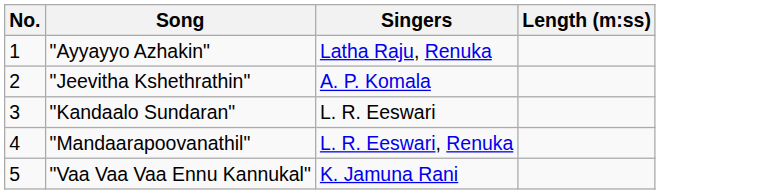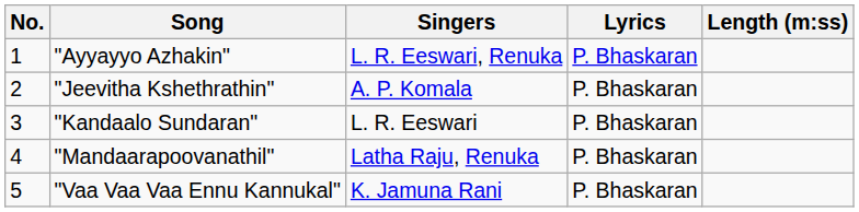 <table class="wikitable" style="font-size:95%;">
 <tr>
 <th>No.</th>
 <th>Song</th>
 <th>Singers</th>
+<th>Lyrics</th>
 <th>Length (m:ss)</th>
 </tr>
 <tr>
 <td>1</td>
 <td>"Ayyayyo Azhakin"</td>
-<td><a href='#'>Latha Raju</a>, <a href='#'>Renuka</a></td>
+<td><a href='#'>L. R. Eeswari</a>, <a href='#'>Renuka</a></td>
+<td><a href='#'>P. Bhaskaran</a></td>
 <td></td>
 </tr>
 <tr>
 <td>2</td>
 <td>"Jeevitha Kshethrathin"</td>
 <td><a href='#'>A. P. Komala</a></td>
+<td>P. Bhaskaran</td>
 <td></td>
 </tr>
 <tr>
 <td>3</td>
 <td>"Kandaalo Sundaran"</td>
 <td>L. R. Eeswari</td>
+<td>P. Bhaskaran</td>
 <td></td>
 </tr>
 <tr>
 <td>4</td>
 <td>"Mandaarapoovanathil"</td>
-<td><a href='#'>L. R. Eeswari</a>, <a href='#'>Renuka</a></td>
+<td><a href='#'>Latha Raju</a>, <a href='#'>Renuka</a></td>
+<td>P. Bhaskaran</td>
 <td></td>
 </tr>
 <tr>
 <td>5</td>
 <td>"Vaa Vaa Vaa Ennu Kannukal"</td>
 <td><a href='#'>K. Jamuna Rani</a></td>
+<td>P. Bhaskaran</td>
 <td></td>
 </tr>
 </table>
